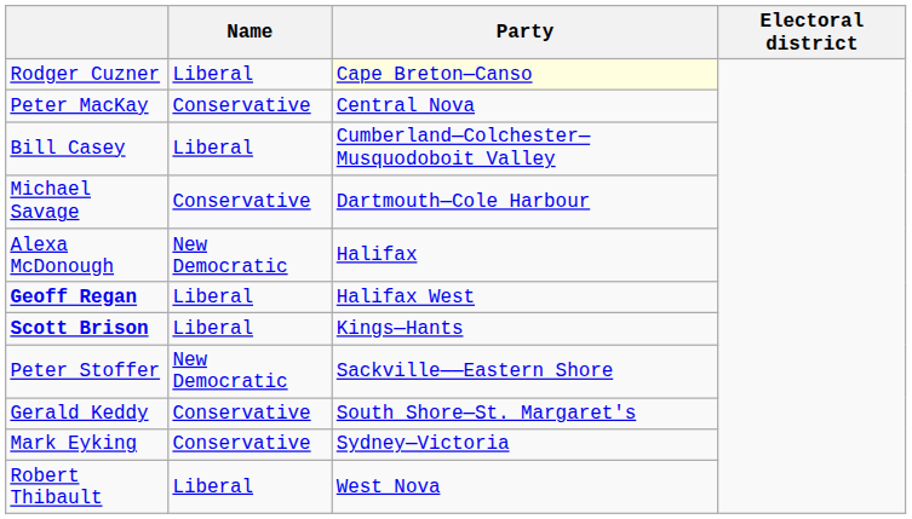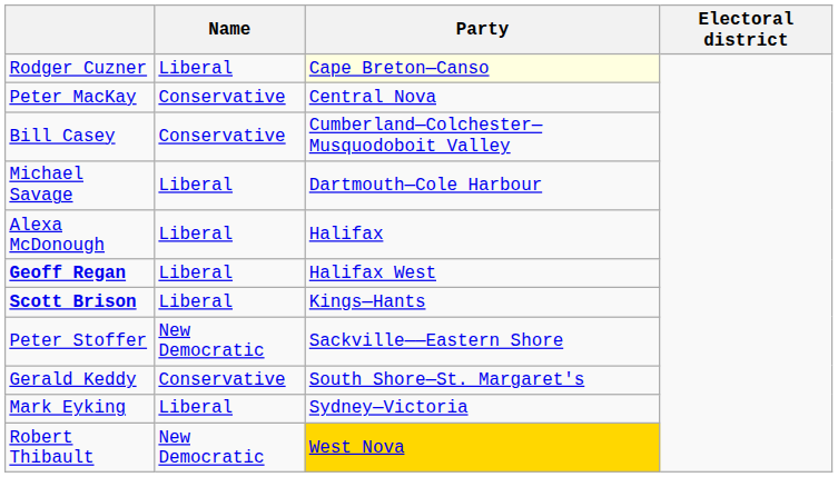 <table class="wikitable" width="610">
 <tr>
 <th></th>
 <th>Name</th>
 <th>Party</th>
 <th>Electoral district</th>
 </tr>
 <tr>
 <td><a href='#'>Rodger Cuzner</a></td>
 <td><a href='#'>Liberal</a></td>
 <td style="background: lightyellow;"><a href='#'>Cape Breton—Canso</a></td>
 </tr>
 <tr>
 <td><a href='#'>Peter MacKay</a></td>
 <td><a href='#'>Conservative</a></td>
 <td><a href='#'>Central Nova</a></td>
 </tr>
 <tr>
 <td><a href='#'>Bill Casey</a></td>
-<td><a href='#'>Liberal</a></td>
+<td><a href='#'>Conservative</a></td>
 <td><a href='#'>Cumberland—Colchester—Musquodoboit Valley</a></td>
 </tr>
 <tr>
 <td><a href='#'>Michael Savage</a></td>
-<td><a href='#'>Conservative</a></td>
+<td><a href='#'>Liberal</a></td>
 <td><a href='#'>Dartmouth—Cole Harbour</a></td>
 </tr>
 <tr>
 <td><a href='#'>Alexa McDonough</a></td>
-<td><a href='#'>New Democratic</a></td>
+<td><a href='#'>Liberal</a></td>
 <td><a href='#'>Halifax</a></td>
 </tr>
 <tr>
 <td><strong><a href='#'>Geoff Regan</a></strong></td>
 <td><a href='#'>Liberal</a></td>
 <td><a href='#'>Halifax West</a></td>
 </tr>
 <tr>
 <td><strong><a href='#'>Scott Brison</a></strong></td>
 <td><a href='#'>Liberal</a></td>
 <td><a href='#'>Kings—Hants</a></td>
 </tr>
 <tr>
 <td><a href='#'>Peter Stoffer</a></td>
 <td><a href='#'>New Democratic</a></td>
 <td><a href='#'>Sackville——Eastern Shore</a></td>
 </tr>
 <tr>
 <td><a href='#'>Gerald Keddy</a></td>
 <td><a href='#'>Conservative</a></td>
 <td><a href='#'>South Shore—St. Margaret's</a></td>
 </tr>
 <tr>
 <td><a href='#'>Mark Eyking</a></td>
-<td><a href='#'>Conservative</a></td>
+<td><a href='#'>Liberal</a></td>
 <td><a href='#'>Sydney—Victoria</a></td>
 </tr>
 <tr>
 <td><a href='#'>Robert Thibault</a></td>
-<td><a href='#'>Liberal</a></td>
-<td><a href='#'>West Nova</a></td>
+<td><a href='#'>New Democratic</a></td>
+<td style="background: gold;"><a href='#'>West Nova</a></td>
 </tr>
 </table>
